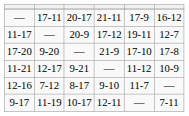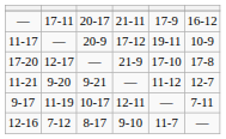 <table class="wikitable" style="text-align: center;">
 <tr>
 <th></th>
 <th></th>
 <th></th>
 <th></th>
 <th></th>
 <th></th>
 </tr>
 <tr>
 </tr>
 <tr>
 <td>—</td>
 <td>17-11</td>
 <td>20-17</td>
 <td>21-11</td>
 <td>17-9</td>
 <td>16-12</td>
 </tr>
 <tr>
 <td>11-17</td>
 <td>—</td>
 <td>20-9</td>
 <td>17-12</td>
 <td>19-11</td>
-<td>12-7</td>
+<td>10-9</td>
 </tr>
 <tr>
 <td>17-20</td>
-<td>9-20</td>
+<td>12-17</td>
 <td>—</td>
 <td>21-9</td>
 <td>17-10</td>
 <td>17-8</td>
 </tr>
 <tr>
 <td>11-21</td>
-<td>12-17</td>
+<td>9-20</td>
 <td>9-21</td>
 <td>—</td>
 <td>11-12</td>
-<td>10-9</td>
+<td>12-7</td>
+</tr>
+<tr>
+<td>9-17</td>
+<td>11-19</td>
+<td>10-17</td>
+<td>12-11</td>
+<td>—</td>
+<td>7-11</td>
 </tr>
 <tr>
 <td>12-16</td>
 <td>7-12</td>
 <td>8-17</td>
 <td>9-10</td>
 <td>11-7</td>
 <td>—</td>
 </tr>
-<tr>
-<td>9-17</td>
-<td>11-19</td>
-<td>10-17</td>
-<td>12-11</td>
-<td>—</td>
-<td>7-11</td>
-</tr>
 </table>
